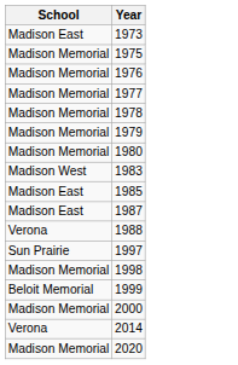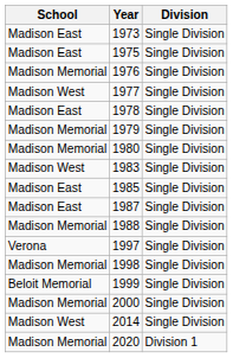 <table class="wikitable">
 <tr>
 <th>School</th>
 <th>Year</th>
+<th>Division</th>
 </tr>
 <tr>
 <td>Madison East</td>
 <td>1973</td>
+<td>Single Division</td>
 </tr>
 <tr>
-<td>Madison Memorial</td>
+<td>Madison East</td>
 <td>1975</td>
+<td>Single Division</td>
 </tr>
 <tr>
 <td>Madison Memorial</td>
 <td>1976</td>
+<td>Single Division</td>
 </tr>
 <tr>
-<td>Madison Memorial</td>
+<td>Madison West</td>
 <td>1977</td>
+<td>Single Division</td>
 </tr>
 <tr>
-<td>Madison Memorial</td>
+<td>Madison East</td>
 <td>1978</td>
+<td>Single Division</td>
 </tr>
 <tr>
 <td>Madison Memorial</td>
 <td>1979</td>
+<td>Single Division</td>
 </tr>
 <tr>
 <td>Madison Memorial</td>
 <td>1980</td>
+<td>Single Division</td>
 </tr>
 <tr>
 <td>Madison West</td>
 <td>1983</td>
+<td>Single Division</td>
 </tr>
 <tr>
 <td>Madison East</td>
 <td>1985</td>
+<td>Single Division</td>
 </tr>
 <tr>
 <td>Madison East</td>
 <td>1987</td>
+<td>Single Division</td>
+</tr>
+<tr>
+<td>Madison Memorial</td>
+<td>1988</td>
+<td>Single Division</td>
 </tr>
 <tr>
 <td>Verona</td>
-<td>1988</td>
-</tr>
-<tr>
-<td>Sun Prairie</td>
 <td>1997</td>
+<td>Single Division</td>
 </tr>
 <tr>
 <td>Madison Memorial</td>
 <td>1998</td>
+<td>Single Division</td>
 </tr>
 <tr>
 <td>Beloit Memorial</td>
 <td>1999</td>
+<td>Single Division</td>
 </tr>
 <tr>
 <td>Madison Memorial</td>
 <td>2000</td>
+<td>Single Division</td>
 </tr>
 <tr>
-<td>Verona</td>
+<td>Madison West</td>
 <td>2014</td>
+<td>Single Division</td>
 </tr>
 <tr>
 <td>Madison Memorial</td>
 <td>2020</td>
+<td>Division 1</td>
 </tr>
 </table>
